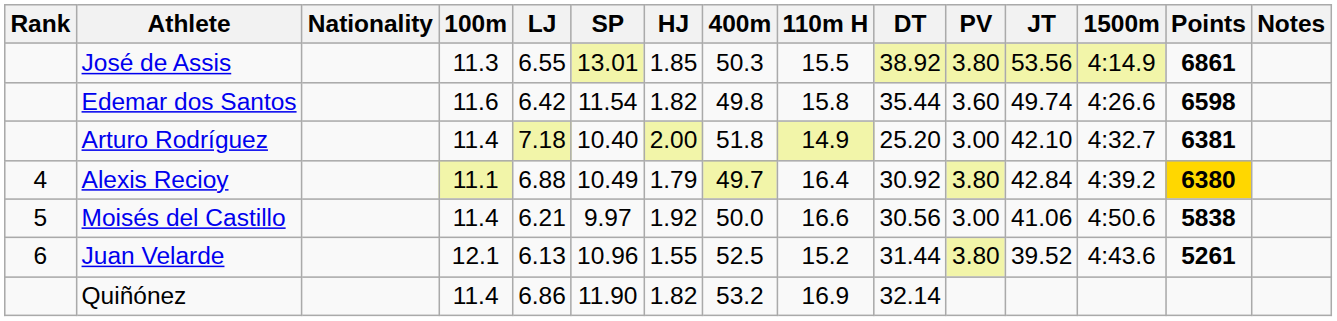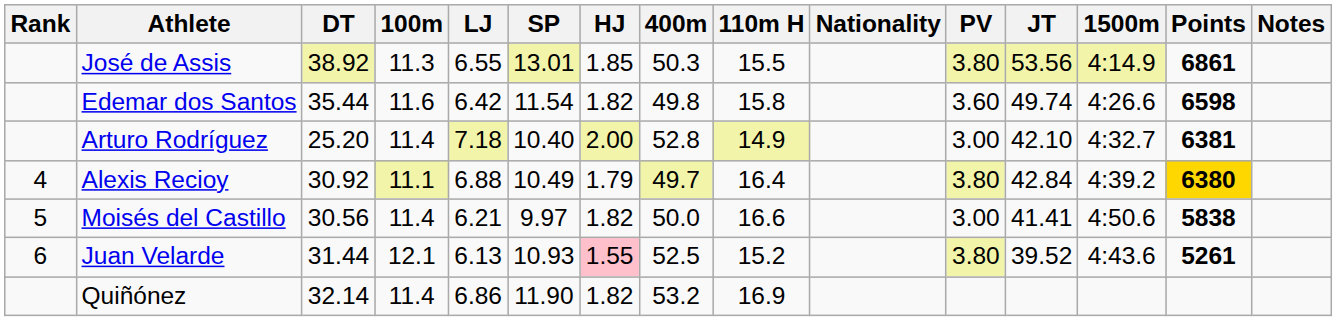 <table class="wikitable sortable" style=" text-align:center;">
 <tr>
 <th>Rank</th>
 <th>Athlete</th>
-<th>Nationality</th>
+<th>DT</th>
 <th>100m</th>
 <th>LJ</th>
 <th>SP</th>
 <th>HJ</th>
 <th>400m</th>
 <th>110m H</th>
-<th>DT</th>
+<th>Nationality</th>
 <th>PV</th>
 <th>JT</th>
 <th>1500m</th>
 <th>Points</th>
 <th>Notes</th>
 </tr>
 <tr>
 <td></td>
 <td align=left><a href='#'>José de Assis</a></td>
-<td align=left></td>
+<td bgcolor=#F2F5A9>38.92</td>
 <td>11.3</td>
 <td>6.55</td>
 <td bgcolor=#F2F5A9>13.01</td>
 <td>1.85</td>
 <td>50.3</td>
 <td>15.5</td>
-<td bgcolor=#F2F5A9>38.92</td>
+<td align=left></td>
 <td bgcolor=#F2F5A9>3.80</td>
 <td bgcolor=#F2F5A9>53.56</td>
 <td bgcolor=#F2F5A9>4:14.9</td>
 <td><strong>6861</strong></td>
 <td></td>
 </tr>
 <tr>
 <td></td>
 <td align=left><a href='#'>Edemar dos Santos</a></td>
-<td align=left></td>
+<td>35.44</td>
 <td>11.6</td>
 <td>6.42</td>
 <td>11.54</td>
 <td>1.82</td>
 <td>49.8</td>
 <td>15.8</td>
-<td>35.44</td>
+<td align=left></td>
 <td>3.60</td>
 <td>49.74</td>
 <td>4:26.6</td>
 <td><strong>6598</strong></td>
 <td></td>
 </tr>
 <tr>
 <td></td>
 <td align=left><a href='#'>Arturo Rodríguez</a></td>
-<td align=left></td>
+<td>25.20</td>
 <td>11.4</td>
 <td bgcolor=#F2F5A9>7.18</td>
 <td>10.40</td>
 <td bgcolor=#F2F5A9>2.00</td>
-<td>51.8</td>
+<td>52.8</td>
 <td bgcolor=#F2F5A9>14.9</td>
-<td>25.20</td>
+<td align=left></td>
 <td>3.00</td>
 <td>42.10</td>
 <td>4:32.7</td>
 <td><strong>6381</strong></td>
 <td></td>
 </tr>
 <tr>
 <td>4</td>
 <td align=left><a href='#'>Alexis Recioy</a></td>
-<td align=left></td>
+<td>30.92</td>
 <td bgcolor=#F2F5A9>11.1</td>
 <td>6.88</td>
 <td>10.49</td>
 <td>1.79</td>
 <td bgcolor=#F2F5A9>49.7</td>
 <td>16.4</td>
-<td>30.92</td>
+<td align=left></td>
 <td bgcolor=#F2F5A9>3.80</td>
 <td>42.84</td>
 <td>4:39.2</td>
 <td style="background: gold;"><strong>6380</strong></td>
 <td></td>
 </tr>
 <tr>
 <td>5</td>
 <td align=left><a href='#'>Moisés del Castillo</a></td>
-<td align=left></td>
+<td>30.56</td>
 <td>11.4</td>
 <td>6.21</td>
 <td>9.97</td>
-<td>1.92</td>
+<td>1.82</td>
 <td>50.0</td>
 <td>16.6</td>
-<td>30.56</td>
+<td align=left></td>
 <td>3.00</td>
-<td>41.06</td>
+<td>41.41</td>
 <td>4:50.6</td>
 <td><strong>5838</strong></td>
 <td></td>
 </tr>
 <tr>
 <td>6</td>
 <td align=left><a href='#'>Juan Velarde</a></td>
-<td align=left></td>
+<td>31.44</td>
 <td>12.1</td>
 <td>6.13</td>
-<td>10.96</td>
-<td>1.55</td>
+<td>10.93</td>
+<td style="background: pink;">1.55</td>
 <td>52.5</td>
 <td>15.2</td>
-<td>31.44</td>
+<td align=left></td>
 <td bgcolor=#F2F5A9>3.80</td>
 <td>39.52</td>
 <td>4:43.6</td>
 <td><strong>5261</strong></td>
 <td></td>
 </tr>
 <tr>
 <td></td>
 <td align=left>Quiñónez</td>
-<td align=left></td>
+<td>32.14</td>
 <td>11.4</td>
 <td>6.86</td>
 <td>11.90</td>
 <td>1.82</td>
 <td>53.2</td>
 <td>16.9</td>
-<td>32.14</td>
+<td align=left></td>
 <td></td>
 <td></td>
 <td></td>
 <td><strong></strong></td>
 <td></td>
 </tr>
 </table>
